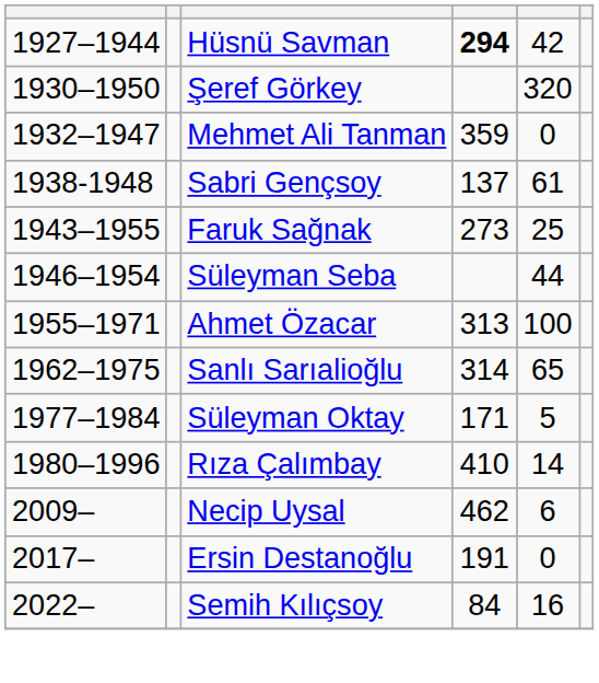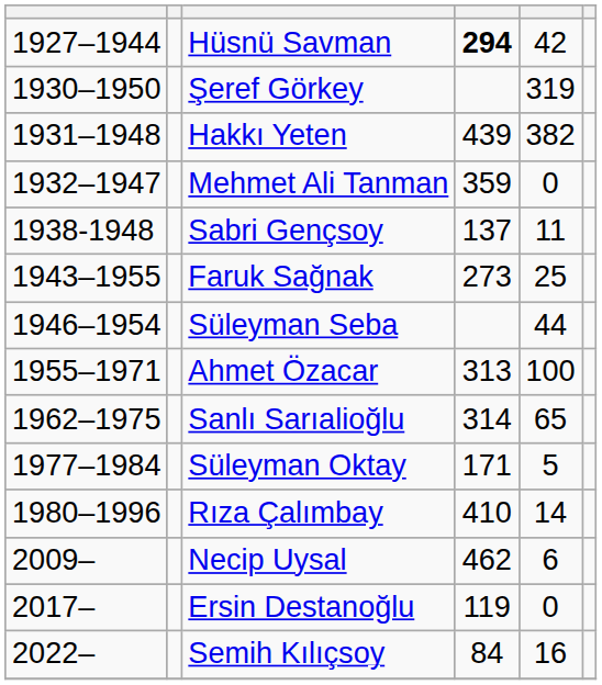 <table class="wikitable" style="text-align: center;">
 <tr>
 <th></th>
 <th></th>
 <th></th>
 <th></th>
 <th></th>
 <th></th>
 </tr>
 <tr>
 <td style="text-align:left">1927–1944</td>
 <td></td>
 <td style="text-align:left"><a href='#'>Hüsnü Savman</a></td>
 <td><strong>294</strong></td>
 <td>42</td>
 <td></td>
 </tr>
 <tr>
 <td style="text-align:left">1930–1950</td>
 <td></td>
 <td style="text-align:left"><a href='#'>Şeref Görkey</a></td>
 <td></td>
-<td>320</td>
+<td>319</td>
+<td></td>
+</tr>
+<tr>
+<td style="text-align:left">1931–1948</td>
+<td></td>
+<td style="text-align:left"><a href='#'>Hakkı Yeten</a></td>
+<td>439</td>
+<td>382</td>
 <td></td>
 </tr>
 <tr>
 <td style="text-align:left">1932–1947</td>
 <td></td>
 <td style="text-align:left"><a href='#'>Mehmet Ali Tanman</a></td>
 <td>359</td>
 <td>0</td>
 <td></td>
 </tr>
 <tr>
 <td style="text-align:left">1938-1948</td>
 <td></td>
 <td style="text-align:left"><a href='#'>Sabri Gençsoy</a></td>
 <td>137</td>
-<td>61</td>
+<td>11</td>
 <td></td>
 </tr>
 <tr>
 <td style="text-align:left">1943–1955</td>
 <td></td>
 <td style="text-align:left"><a href='#'>Faruk Sağnak</a></td>
 <td>273</td>
 <td>25</td>
 <td></td>
 </tr>
 <tr>
 <td style="text-align:left">1946–1954</td>
 <td></td>
 <td style="text-align:left"><a href='#'>Süleyman Seba</a></td>
 <td></td>
 <td>44</td>
 <td></td>
 </tr>
 <tr>
 <td style="text-align:left">1955–1971</td>
 <td></td>
 <td style="text-align:left"><a href='#'>Ahmet Özacar</a></td>
 <td>313</td>
 <td>100</td>
 <td></td>
 </tr>
 <tr>
 <td style="text-align:left">1962–1975</td>
 <td></td>
 <td style="text-align:left"><a href='#'>Sanlı Sarıalioğlu</a></td>
 <td>314</td>
 <td>65</td>
 <td></td>
 </tr>
 <tr>
 <td style="text-align:left">1977–1984</td>
 <td></td>
 <td style="text-align:left"><a href='#'>Süleyman Oktay</a></td>
 <td>171</td>
 <td>5</td>
 <td></td>
 </tr>
 <tr>
 <td style="text-align:left">1980–1996</td>
 <td></td>
 <td style="text-align:left"><a href='#'>Rıza Çalımbay</a></td>
 <td>410</td>
 <td>14</td>
 <td></td>
 </tr>
 <tr>
 <td style="text-align:left">2009–</td>
 <td></td>
 <td style="text-align:left"><a href='#'>Necip Uysal</a></td>
 <td>462</td>
 <td>6</td>
 <td></td>
 </tr>
 <tr>
 <td style="text-align:left">2017–</td>
 <td></td>
 <td style="text-align:left"><a href='#'>Ersin Destanoğlu</a></td>
-<td>191</td>
+<td>119</td>
 <td>0</td>
 <td></td>
 </tr>
 <tr>
 <td style="text-align:left">2022–</td>
 <td></td>
 <td style="text-align:left"><a href='#'>Semih Kılıçsoy</a></td>
 <td>84</td>
 <td>16</td>
 <td></td>
 </tr>
 <tr>
 </tr>
 </table>
